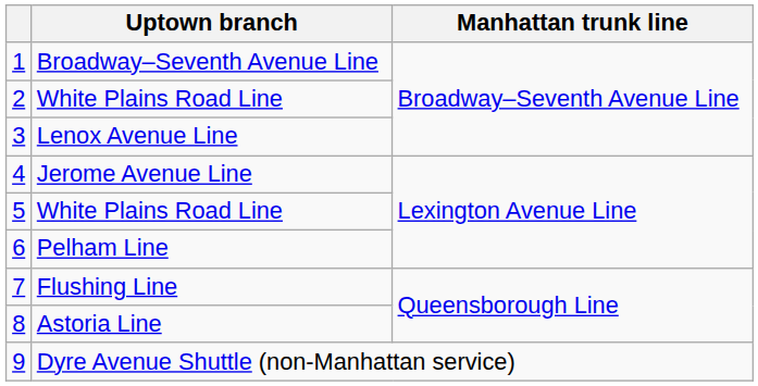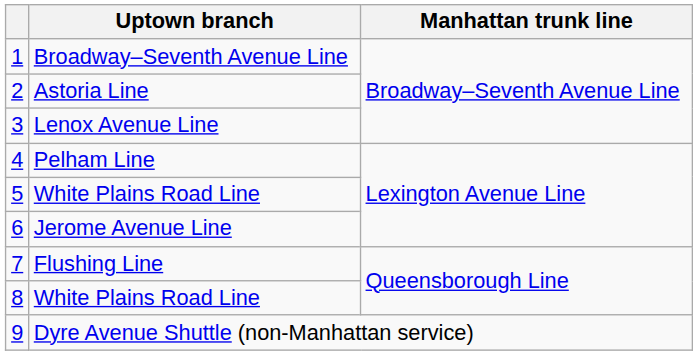 <table class="wikitable" style="float: right; margin: 0 0 1em 1em; width: 40%">
 <tr>
 <th></th>
 <th>Uptown branch</th>
 <th>Manhattan trunk line</th>
 </tr>
 <tr>
 <td><a href='#'>1</a></td>
 <td><a href='#'>Broadway–Seventh Avenue Line</a></td>
 <td rowspan=3><a href='#'>Broadway–Seventh Avenue Line</a></td>
 </tr>
 <tr>
 <td><a href='#'>2</a></td>
-<td><a href='#'>White Plains Road Line</a></td>
+<td><a href='#'>Astoria Line</a></td>
 </tr>
 <tr>
 <td><a href='#'>3</a></td>
 <td><a href='#'>Lenox Avenue Line</a></td>
 </tr>
 <tr>
 <td><a href='#'>4</a></td>
-<td><a href='#'>Jerome Avenue Line</a></td>
+<td><a href='#'>Pelham Line</a></td>
 <td rowspan=3><a href='#'>Lexington Avenue Line</a></td>
 </tr>
 <tr>
 <td><a href='#'>5</a></td>
 <td><a href='#'>White Plains Road Line</a></td>
 </tr>
 <tr>
 <td><a href='#'>6</a></td>
-<td><a href='#'>Pelham Line</a></td>
+<td><a href='#'>Jerome Avenue Line</a></td>
 </tr>
 <tr>
 <td><a href='#'>7</a></td>
 <td><a href='#'>Flushing Line</a></td>
 <td rowspan=2><a href='#'>Queensborough Line</a></td>
 </tr>
 <tr>
 <td><a href='#'>8</a></td>
-<td><a href='#'>Astoria Line</a></td>
+<td><a href='#'>White Plains Road Line</a></td>
 </tr>
 <tr>
 <td><a href='#'>9</a></td>
 <td colspan=2><a href='#'>Dyre Avenue Shuttle</a> (non-Manhattan service)</td>
 </tr>
 </table>
